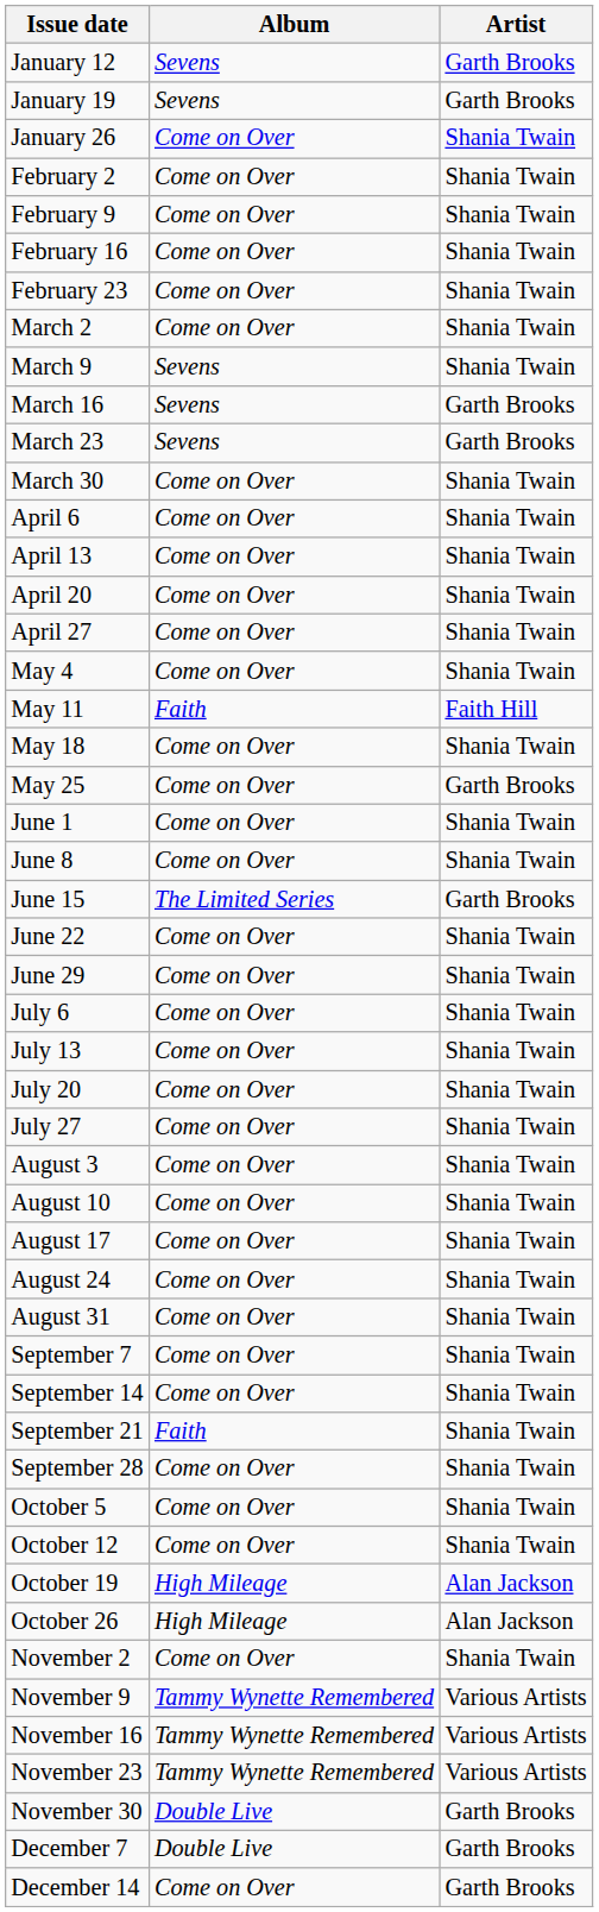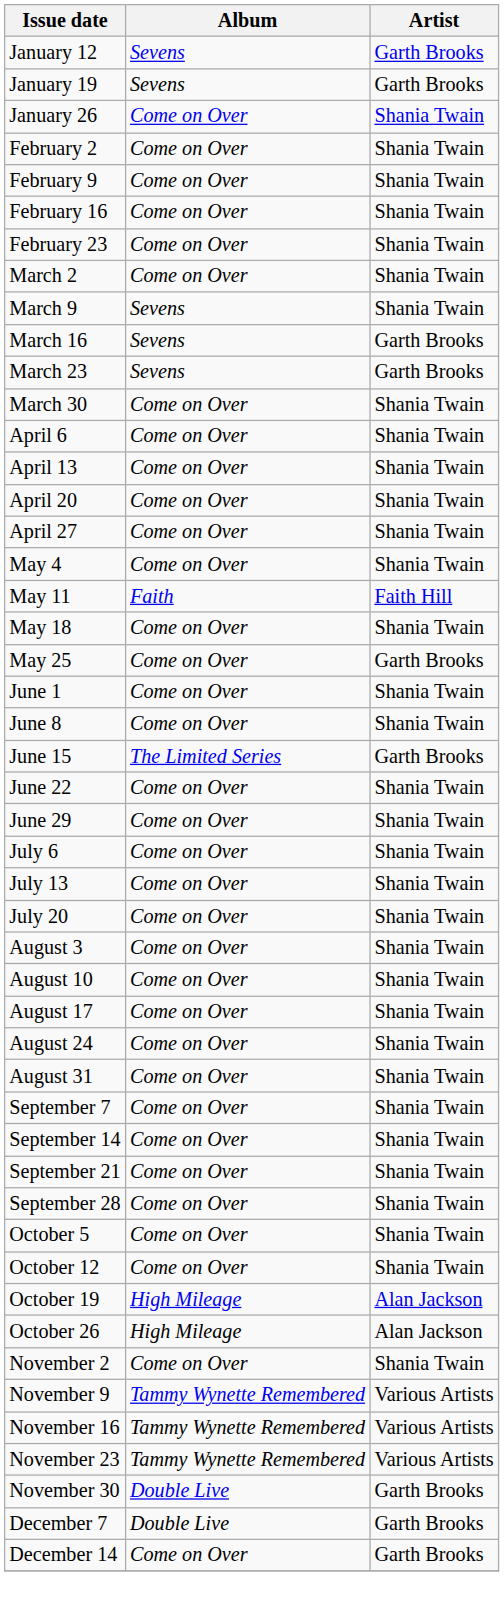 <table class="wikitable">
 <tr>
 <th>Issue date</th>
 <th>Album</th>
 <th>Artist</th>
 </tr>
 <tr>
 <td>January 12</td>
 <td><em><a href='#'>Sevens</a></em></td>
 <td><a href='#'>Garth Brooks</a></td>
 </tr>
 <tr>
 <td>January 19</td>
 <td><em>Sevens</em></td>
 <td>Garth Brooks</td>
 </tr>
 <tr>
 <td>January 26</td>
 <td><em><a href='#'>Come on Over</a></em></td>
 <td><a href='#'>Shania Twain</a></td>
 </tr>
 <tr>
 <td>February 2</td>
 <td><em>Come on Over</em></td>
 <td>Shania Twain</td>
 </tr>
 <tr>
 <td>February 9</td>
 <td><em>Come on Over</em></td>
 <td>Shania Twain</td>
 </tr>
 <tr>
 <td>February 16</td>
 <td><em>Come on Over</em></td>
 <td>Shania Twain</td>
 </tr>
 <tr>
 <td>February 23</td>
 <td><em>Come on Over</em></td>
 <td>Shania Twain</td>
 </tr>
 <tr>
 <td>March 2</td>
 <td><em>Come on Over</em></td>
 <td>Shania Twain</td>
 </tr>
 <tr>
 <td>March 9</td>
 <td><em>Sevens</em></td>
 <td>Shania Twain</td>
 </tr>
 <tr>
 <td>March 16</td>
 <td><em>Sevens</em></td>
 <td>Garth Brooks</td>
 </tr>
 <tr>
 <td>March 23</td>
 <td><em>Sevens</em></td>
 <td>Garth Brooks</td>
 </tr>
 <tr>
 <td>March 30</td>
 <td><em>Come on Over</em></td>
 <td>Shania Twain</td>
 </tr>
 <tr>
 <td>April 6</td>
 <td><em>Come on Over</em></td>
 <td>Shania Twain</td>
 </tr>
 <tr>
 <td>April 13</td>
 <td><em>Come on Over</em></td>
 <td>Shania Twain</td>
 </tr>
 <tr>
 <td>April 20</td>
 <td><em>Come on Over</em></td>
 <td>Shania Twain</td>
 </tr>
 <tr>
 <td>April 27</td>
 <td><em>Come on Over</em></td>
 <td>Shania Twain</td>
 </tr>
 <tr>
 <td>May 4</td>
 <td><em>Come on Over</em></td>
 <td>Shania Twain</td>
 </tr>
 <tr>
 <td>May 11</td>
 <td><em><a href='#'>Faith</a></em></td>
 <td><a href='#'>Faith Hill</a></td>
 </tr>
 <tr>
 <td>May 18</td>
 <td><em>Come on Over</em></td>
 <td>Shania Twain</td>
 </tr>
 <tr>
 <td>May 25</td>
 <td><em>Come on Over</em></td>
 <td>Garth Brooks</td>
 </tr>
 <tr>
 <td>June 1</td>
 <td><em>Come on Over</em></td>
 <td>Shania Twain</td>
 </tr>
 <tr>
 <td>June 8</td>
 <td><em>Come on Over</em></td>
 <td>Shania Twain</td>
 </tr>
 <tr>
 <td>June 15</td>
 <td><em><a href='#'>The Limited Series</a></em></td>
 <td>Garth Brooks</td>
 </tr>
 <tr>
 <td>June 22</td>
 <td><em>Come on Over</em></td>
 <td>Shania Twain</td>
 </tr>
 <tr>
 <td>June 29</td>
 <td><em>Come on Over</em></td>
 <td>Shania Twain</td>
 </tr>
 <tr>
 <td>July 6</td>
 <td><em>Come on Over</em></td>
 <td>Shania Twain</td>
 </tr>
 <tr>
 <td>July 13</td>
 <td><em>Come on Over</em> </td>
 <td>Shania Twain</td>
 </tr>
 <tr>
 <td>July 20</td>
 <td><em>Come on Over</em></td>
 <td>Shania Twain</td>
 </tr>
 <tr>
-<td>July 27</td>
-<td><em>Come on Over</em></td>
-<td>Shania Twain</td>
-</tr>
-<tr>
 <td>August 3</td>
 <td><em>Come on Over</em></td>
 <td>Shania Twain</td>
 </tr>
 <tr>
 <td>August 10</td>
 <td><em>Come on Over</em></td>
 <td>Shania Twain</td>
 </tr>
 <tr>
 <td>August 17</td>
 <td><em>Come on Over</em></td>
 <td>Shania Twain</td>
 </tr>
 <tr>
 <td>August 24</td>
 <td><em>Come on Over</em></td>
 <td>Shania Twain</td>
 </tr>
 <tr>
 <td>August 31</td>
 <td><em>Come on Over</em></td>
 <td>Shania Twain</td>
 </tr>
 <tr>
 <td>September 7</td>
 <td><em>Come on Over</em></td>
 <td>Shania Twain</td>
 </tr>
 <tr>
 <td>September 14</td>
 <td><em>Come on Over</em> </td>
 <td>Shania Twain</td>
 </tr>
 <tr>
 <td>September 21</td>
-<td><em><a href='#'>Faith</a></em></td>
+<td><em>Come on Over</em></td>
 <td>Shania Twain</td>
 </tr>
 <tr>
 <td>September 28</td>
 <td><em>Come on Over</em></td>
 <td>Shania Twain</td>
 </tr>
 <tr>
 <td>October 5</td>
 <td><em>Come on Over</em></td>
 <td>Shania Twain</td>
 </tr>
 <tr>
 <td>October 12</td>
 <td><em>Come on Over</em></td>
 <td>Shania Twain</td>
 </tr>
 <tr>
 <td>October 19</td>
 <td><em><a href='#'>High Mileage</a></em></td>
 <td><a href='#'>Alan Jackson</a></td>
 </tr>
 <tr>
 <td>October 26</td>
 <td><em>High Mileage</em></td>
 <td>Alan Jackson</td>
 </tr>
 <tr>
 <td>November 2</td>
 <td><em>Come on Over</em></td>
 <td>Shania Twain</td>
 </tr>
 <tr>
 <td>November 9</td>
 <td><em><a href='#'>Tammy Wynette Remembered</a></em></td>
 <td>Various Artists</td>
 </tr>
 <tr>
 <td>November 16</td>
 <td><em>Tammy Wynette Remembered</em></td>
 <td>Various Artists</td>
 </tr>
 <tr>
 <td>November 23</td>
 <td><em>Tammy Wynette Remembered</em></td>
 <td>Various Artists</td>
 </tr>
 <tr>
 <td>November 30</td>
 <td><em><a href='#'>Double Live</a></em></td>
 <td>Garth Brooks</td>
 </tr>
 <tr>
 <td>December 7</td>
 <td><em>Double Live</em></td>
 <td>Garth Brooks</td>
 </tr>
 <tr>
 <td>December 14</td>
 <td><em>Come on Over</em></td>
 <td>Garth Brooks</td>
 </tr>
 <tr>
 </tr>
 </table>
